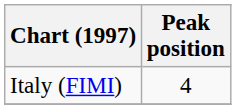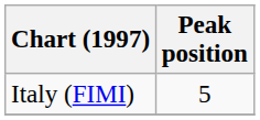 <table class="wikitable sortable">
 <tr>
 <th align="left">Chart (1997)</th>
 <th align="left">Peak<br>position</th>
 </tr>
 <tr>
 <td align="left">Italy (<a href='#'>FIMI</a>)</td>
-<td align="center">4</td>
+<td align="center">5</td>
 </tr>
 <tr>
 </tr>
 </table>
